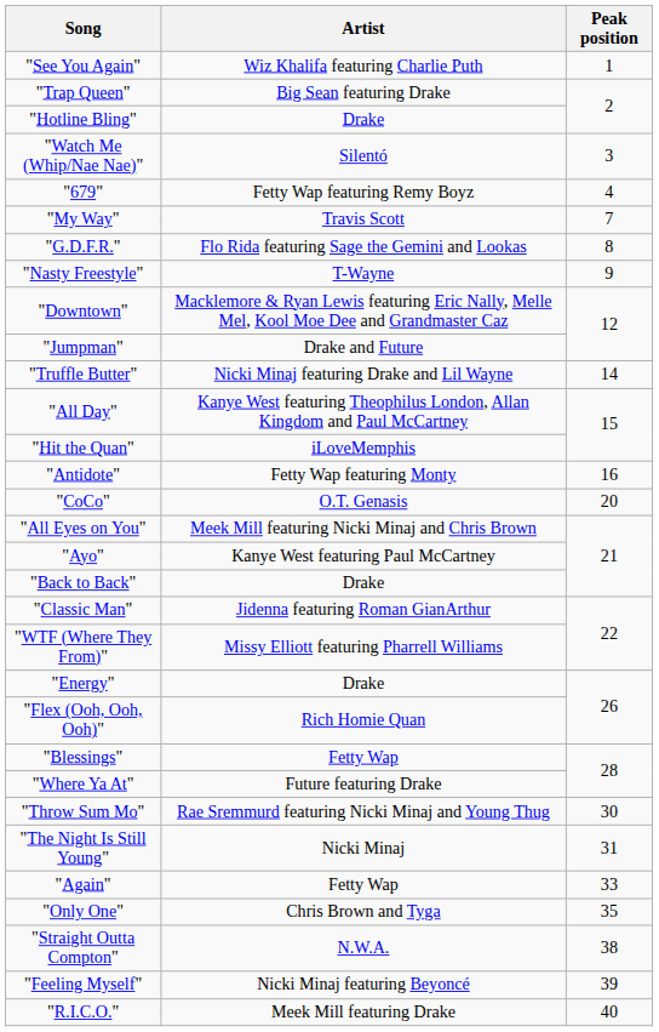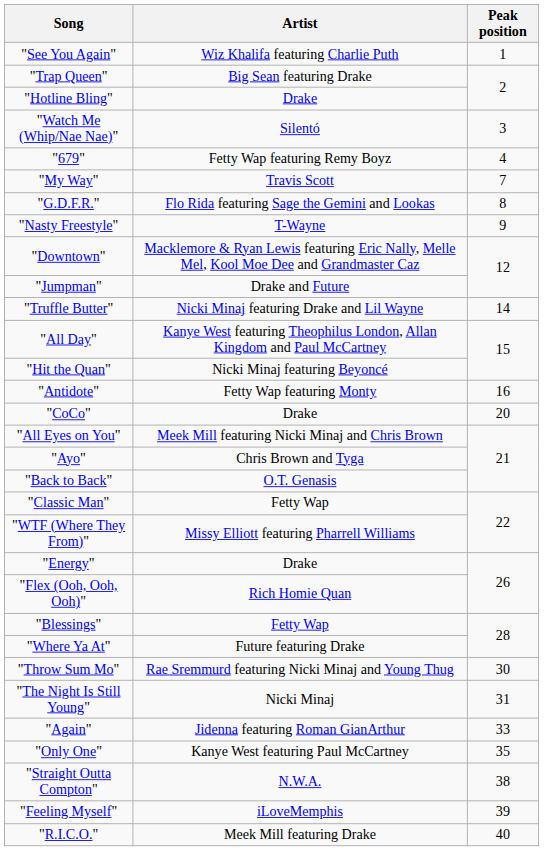 <table class="wikitable sortable plainrowheaders" style="text-align:center;">
 <tr>
 <th scope="col">Song</th>
 <th scope="col">Artist</th>
 <th scope="col">Peak position</th>
 </tr>
 <tr>
 <td>"<a href='#'>See You Again</a>"</td>
 <td><a href='#'>Wiz Khalifa</a> featuring <a href='#'>Charlie Puth</a></td>
 <td>1</td>
 </tr>
 <tr>
 <td>"<a href='#'>Trap Queen</a>"</td>
 <td><a href='#'>Big Sean</a> featuring Drake</td>
 <td rowspan="2">2</td>
 </tr>
 <tr>
 <td>"<a href='#'>Hotline Bling</a>"</td>
 <td><a href='#'>Drake</a></td>
 </tr>
 <tr>
 <td>"<a href='#'>Watch Me (Whip/Nae Nae)</a>"</td>
 <td><a href='#'>Silentó</a></td>
 <td>3</td>
 </tr>
 <tr>
 <td>"<a href='#'>679</a>"</td>
 <td>Fetty Wap featuring Remy Boyz</td>
 <td>4</td>
 </tr>
 <tr>
 <td>"<a href='#'>My Way</a>"</td>
 <td><a href='#'>Travis Scott</a></td>
 <td>7</td>
 </tr>
 <tr>
 <td>"<a href='#'>G.D.F.R.</a>"</td>
 <td><a href='#'>Flo Rida</a> featuring <a href='#'>Sage the Gemini</a> and <a href='#'>Lookas</a></td>
 <td>8</td>
 </tr>
 <tr>
 <td>"<a href='#'>Nasty Freestyle</a>"</td>
 <td><a href='#'>T-Wayne</a></td>
 <td>9</td>
 </tr>
 <tr>
 <td>"<a href='#'>Downtown</a>"</td>
 <td><a href='#'>Macklemore & Ryan Lewis</a> featuring <a href='#'>Eric Nally</a>, <a href='#'>Melle Mel</a>, <a href='#'>Kool Moe Dee</a> and <a href='#'>Grandmaster Caz</a></td>
 <td rowspan="2">12</td>
 </tr>
 <tr>
 <td>"<a href='#'>Jumpman</a>"</td>
 <td>Drake and <a href='#'>Future</a></td>
 </tr>
 <tr>
 <td>"<a href='#'>Truffle Butter</a>"</td>
 <td><a href='#'>Nicki Minaj</a> featuring Drake and <a href='#'>Lil Wayne</a></td>
 <td>14</td>
 </tr>
 <tr>
 <td>"<a href='#'>All Day</a>"</td>
 <td><a href='#'>Kanye West</a> featuring <a href='#'>Theophilus London</a>, <a href='#'>Allan Kingdom</a> and <a href='#'>Paul McCartney</a></td>
 <td rowspan="2">15</td>
 </tr>
 <tr>
 <td>"<a href='#'>Hit the Quan</a>"</td>
-<td><a href='#'>iLoveMemphis</a></td>
+<td>Nicki Minaj featuring <a href='#'>Beyoncé</a></td>
 </tr>
 <tr>
 <td>"<a href='#'>Antidote</a>"</td>
 <td>Fetty Wap featuring <a href='#'>Monty</a></td>
 <td>16</td>
 </tr>
 <tr>
 <td>"<a href='#'>CoCo</a>"</td>
-<td><a href='#'>O.T. Genasis</a></td>
+<td>Drake</td>
 <td>20</td>
 </tr>
 <tr>
 <td>"<a href='#'>All Eyes on You</a>"</td>
 <td><a href='#'>Meek Mill</a> featuring Nicki Minaj and <a href='#'>Chris Brown</a></td>
 <td rowspan="3">21</td>
 </tr>
 <tr>
 <td>"<a href='#'>Ayo</a>"</td>
-<td>Kanye West featuring Paul McCartney</td>
+<td>Chris Brown and <a href='#'>Tyga</a></td>
 </tr>
 <tr>
 <td>"<a href='#'>Back to Back</a>"</td>
-<td>Drake</td>
+<td><a href='#'>O.T. Genasis</a></td>
 </tr>
 <tr>
 <td>"<a href='#'>Classic Man</a>"</td>
-<td><a href='#'>Jidenna</a> featuring <a href='#'>Roman GianArthur</a></td>
+<td>Fetty Wap</td>
 <td rowspan="2">22</td>
 </tr>
 <tr>
 <td>"<a href='#'>WTF (Where They From)</a>"</td>
 <td><a href='#'>Missy Elliott</a> featuring <a href='#'>Pharrell Williams</a></td>
 </tr>
 <tr>
 <td>"<a href='#'>Energy</a>"</td>
 <td>Drake</td>
 <td rowspan="2">26</td>
 </tr>
 <tr>
 <td>"<a href='#'>Flex (Ooh, Ooh, Ooh)</a>"</td>
 <td><a href='#'>Rich Homie Quan</a></td>
 </tr>
 <tr>
 <td>"<a href='#'>Blessings</a>"</td>
 <td><a href='#'>Fetty Wap</a></td>
 <td rowspan="2">28</td>
 </tr>
 <tr>
 <td>"<a href='#'>Where Ya At</a>"</td>
 <td>Future featuring Drake</td>
 </tr>
 <tr>
 <td>"<a href='#'>Throw Sum Mo</a>"</td>
 <td><a href='#'>Rae Sremmurd</a> featuring Nicki Minaj and <a href='#'>Young Thug</a></td>
 <td>30</td>
 </tr>
 <tr>
 <td>"<a href='#'>The Night Is Still Young</a>"</td>
 <td>Nicki Minaj</td>
 <td>31</td>
 </tr>
 <tr>
 <td>"<a href='#'>Again</a>"</td>
-<td>Fetty Wap</td>
+<td><a href='#'>Jidenna</a> featuring <a href='#'>Roman GianArthur</a></td>
 <td>33</td>
 </tr>
 <tr>
 <td>"<a href='#'>Only One</a>"</td>
-<td>Chris Brown and <a href='#'>Tyga</a></td>
+<td>Kanye West featuring Paul McCartney</td>
 <td>35</td>
 </tr>
 <tr>
 <td>"<a href='#'>Straight Outta Compton</a>"</td>
 <td><a href='#'>N.W.A.</a></td>
 <td>38</td>
 </tr>
 <tr>
 <td>"<a href='#'>Feeling Myself</a>"</td>
-<td>Nicki Minaj featuring <a href='#'>Beyoncé</a></td>
+<td><a href='#'>iLoveMemphis</a></td>
 <td>39</td>
 </tr>
 <tr>
 <td>"<a href='#'>R.I.C.O.</a>"</td>
 <td>Meek Mill featuring Drake</td>
 <td>40</td>
 </tr>
 </table>
